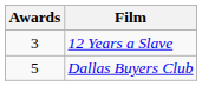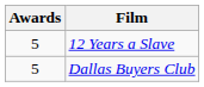 <table class="wikitable">
 <tr>
 <th>Awards</th>
 <th>Film</th>
 </tr>
 <tr>
-<td style="text-align:center;">3</td>
+<td style="text-align:center;">5</td>
 <td><em><a href='#'>12 Years a Slave</a></em></td>
 </tr>
 <tr>
 <td style="text-align:center;">5</td>
 <td><em><a href='#'>Dallas Buyers Club</a></em></td>
 </tr>
 </table>
